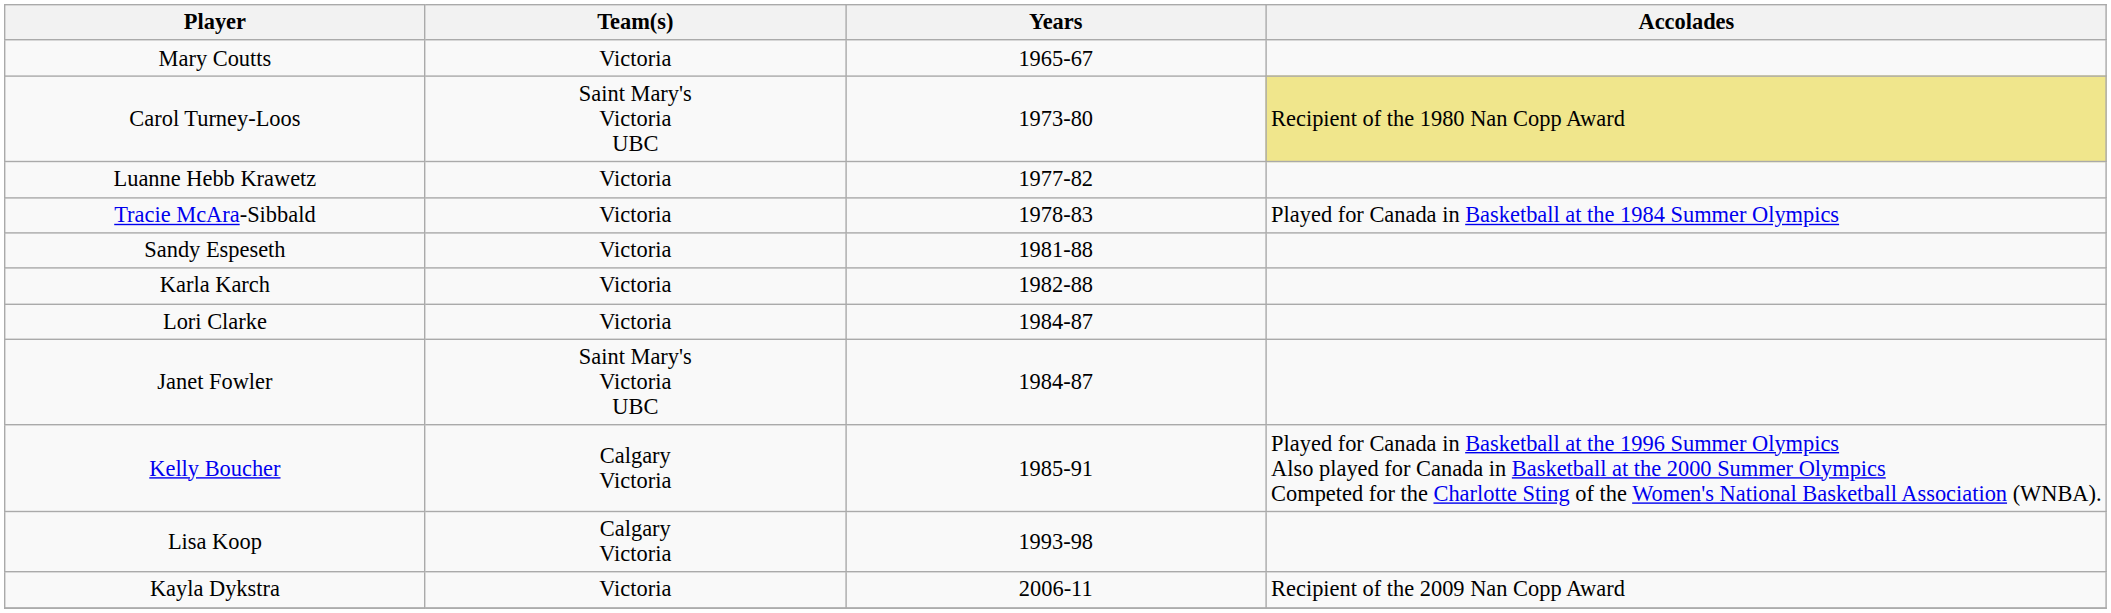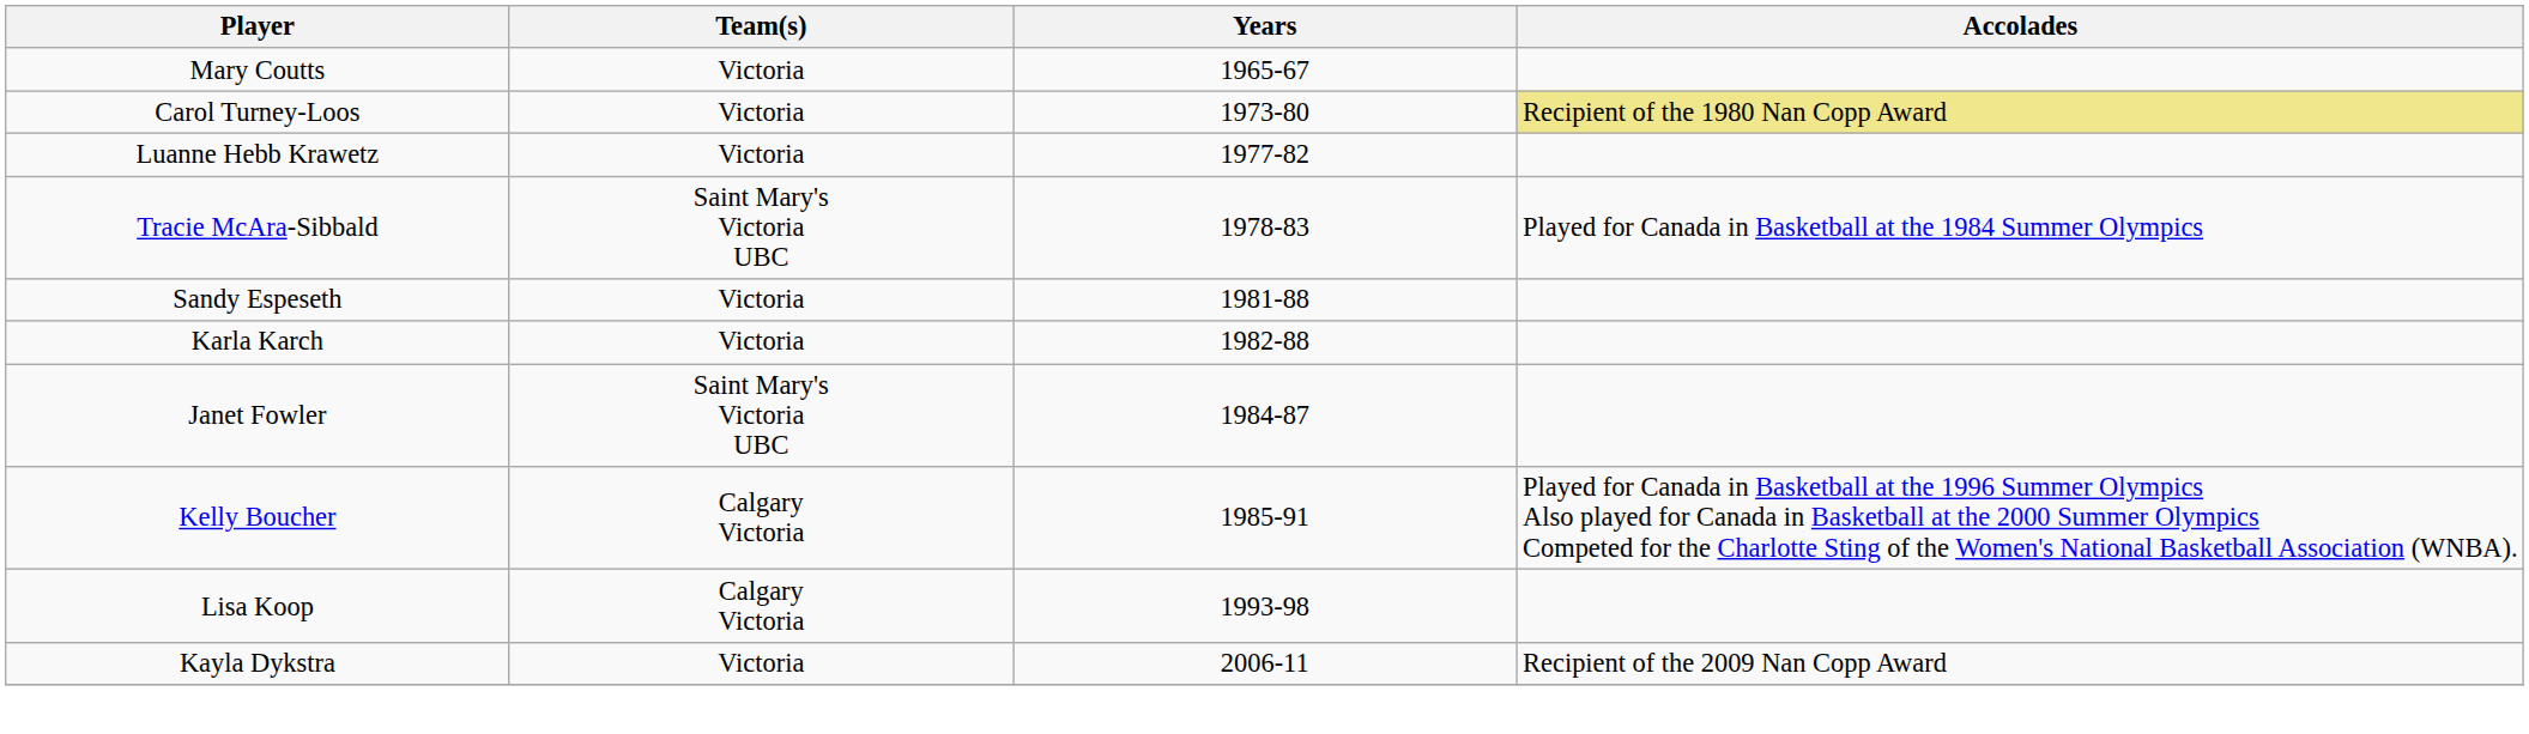 <table class="wikitable" style="text-align:center">
 <tr>
 <th>Player</th>
 <th style="width: 20%;">Team(s)</th>
 <th style="width: 20%;">Years</th>
 <th style="width: 40%;">Accolades</th>
 </tr>
 <tr>
 <td>Mary Coutts</td>
 <td>Victoria</td>
 <td>1965-67</td>
 <td style="text-align:left;"></td>
 </tr>
 <tr>
 <td>Carol Turney-Loos</td>
-<td>Saint Mary's<br> Victoria<br> UBC</td>
+<td>Victoria</td>
 <td>1973-80</td>
 <td style="background: khaki; text-align:left;">Recipient of the 1980 Nan Copp Award</td>
 </tr>
 <tr>
 <td>Luanne Hebb Krawetz</td>
 <td>Victoria</td>
 <td>1977-82</td>
 <td style="text-align:left;"></td>
 </tr>
 <tr>
 <td><a href='#'>Tracie McAra</a>-Sibbald</td>
-<td>Victoria</td>
+<td>Saint Mary's<br> Victoria<br> UBC</td>
 <td>1978-83</td>
 <td style="text-align:left;">Played for Canada in <a href='#'>Basketball at the 1984 Summer Olympics</a></td>
 </tr>
 <tr>
 <td>Sandy Espeseth</td>
 <td>Victoria</td>
 <td>1981-88</td>
 <td style="text-align:left;"></td>
 </tr>
 <tr>
 <td>Karla Karch</td>
 <td>Victoria</td>
 <td>1982-88</td>
-<td style="text-align:left;"></td>
-</tr>
-<tr>
-<td>Lori Clarke</td>
-<td>Victoria</td>
-<td>1984-87</td>
 <td style="text-align:left;"></td>
 </tr>
 <tr>
 <td>Janet Fowler</td>
 <td>Saint Mary's<br> Victoria<br> UBC</td>
 <td>1984-87</td>
 <td style="text-align:left;"></td>
 </tr>
 <tr>
 <td><a href='#'>Kelly Boucher</a></td>
 <td>Calgary<br>Victoria</td>
 <td>1985-91</td>
 <td style="text-align:left;">Played for Canada in <a href='#'>Basketball at the 1996 Summer Olympics</a><br>Also played for Canada in <a href='#'>Basketball at the 2000 Summer Olympics</a><br>Competed for the <a href='#'>Charlotte Sting</a> of the <a href='#'>Women's National Basketball Association</a> (WNBA).</td>
 </tr>
 <tr>
 <td>Lisa Koop</td>
 <td>Calgary<br>Victoria</td>
 <td>1993-98</td>
 <td style="text-align:left;"></td>
 </tr>
 <tr>
 <td>Kayla Dykstra</td>
 <td>Victoria</td>
 <td>2006-11</td>
 <td style="text-align:left;">Recipient of the 2009 Nan Copp Award</td>
 </tr>
 <tr>
 </tr>
 </table>
